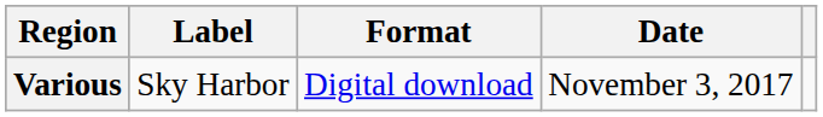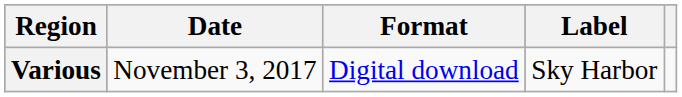 <table class="wikitable plainrowheaders">
 <tr>
 <th scope="col">Region</th>
+<th scope="col">Date</th>
+<th scope="col">Format</th>
 <th scope="col">Label</th>
-<th scope="col">Format</th>
-<th scope="col">Date</th>
 <th scope="col"></th>
 </tr>
 <tr>
 <th scope="row">Various</th>
+<td>November 3, 2017</td>
+<td><a href='#'>Digital download</a></td>
 <td>Sky Harbor</td>
-<td><a href='#'>Digital download</a></td>
-<td>November 3, 2017</td>
 <td align="center"></td>
 </tr>
 </table>
